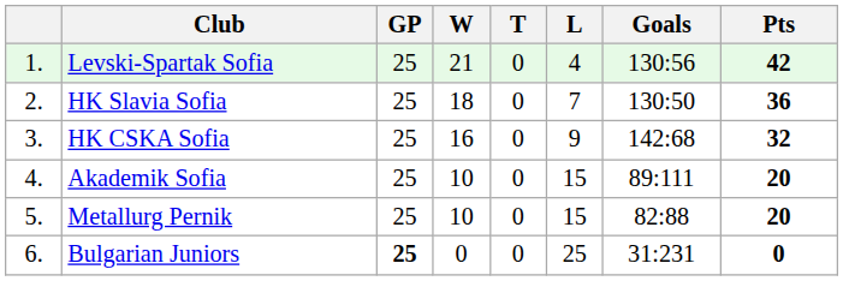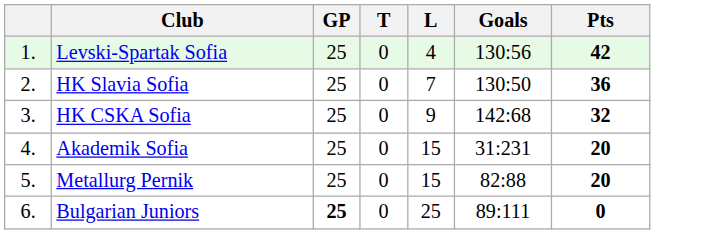 <table class="wikitable">
 <tr>
 <th width="30"></th>
 <th width="200">Club</th>
 <th width="30">GP</th>
-<th width="30">W</th>
 <th width="30">T</th>
 <th width="30">L</th>
 <th width="70">Goals</th>
 <th width="70">Pts</th>
 </tr>
 <tr bgcolor="#e6fae6" align="center">
 <td>1.</td>
 <td align="left"><a href='#'>Levski-Spartak Sofia</a></td>
 <td>25</td>
-<td>21</td>
 <td>0</td>
 <td>4</td>
 <td>130:56</td>
 <td><strong>42</strong></td>
 </tr>
 <tr bgcolor="#FFFFFF" align="center">
 <td>2.</td>
 <td align="left"><a href='#'>HK Slavia Sofia</a></td>
 <td>25</td>
-<td>18</td>
 <td>0</td>
 <td>7</td>
 <td>130:50</td>
 <td><strong>36</strong></td>
 </tr>
 <tr bgcolor="#FFFFFF" align="center">
 <td>3.</td>
 <td align="left"><a href='#'>HK CSKA Sofia</a></td>
 <td>25</td>
-<td>16</td>
 <td>0</td>
 <td>9</td>
 <td>142:68</td>
 <td><strong>32</strong></td>
 </tr>
 <tr bgcolor="#FFFFFF" align="center">
 <td>4.</td>
 <td align="left"><a href='#'>Akademik Sofia</a></td>
 <td>25</td>
-<td>10</td>
 <td>0</td>
 <td>15</td>
-<td>89:111</td>
+<td>31:231</td>
 <td><strong>20</strong></td>
 </tr>
 <tr bgcolor="#FFFFFF" align="center">
 <td>5.</td>
 <td align="left"><a href='#'>Metallurg Pernik</a></td>
 <td>25</td>
-<td>10</td>
 <td>0</td>
 <td>15</td>
 <td>82:88</td>
 <td><strong>20</strong></td>
 </tr>
 <tr bgcolor="#FFFFFF" align="center">
 <td>6.</td>
 <td align="left"><a href='#'>Bulgarian Juniors</a></td>
 <td><strong>25</strong></td>
 <td>0</td>
-<td>0</td>
 <td>25</td>
-<td>31:231</td>
+<td>89:111</td>
 <td><strong>0</strong></td>
 </tr>
 </table>
